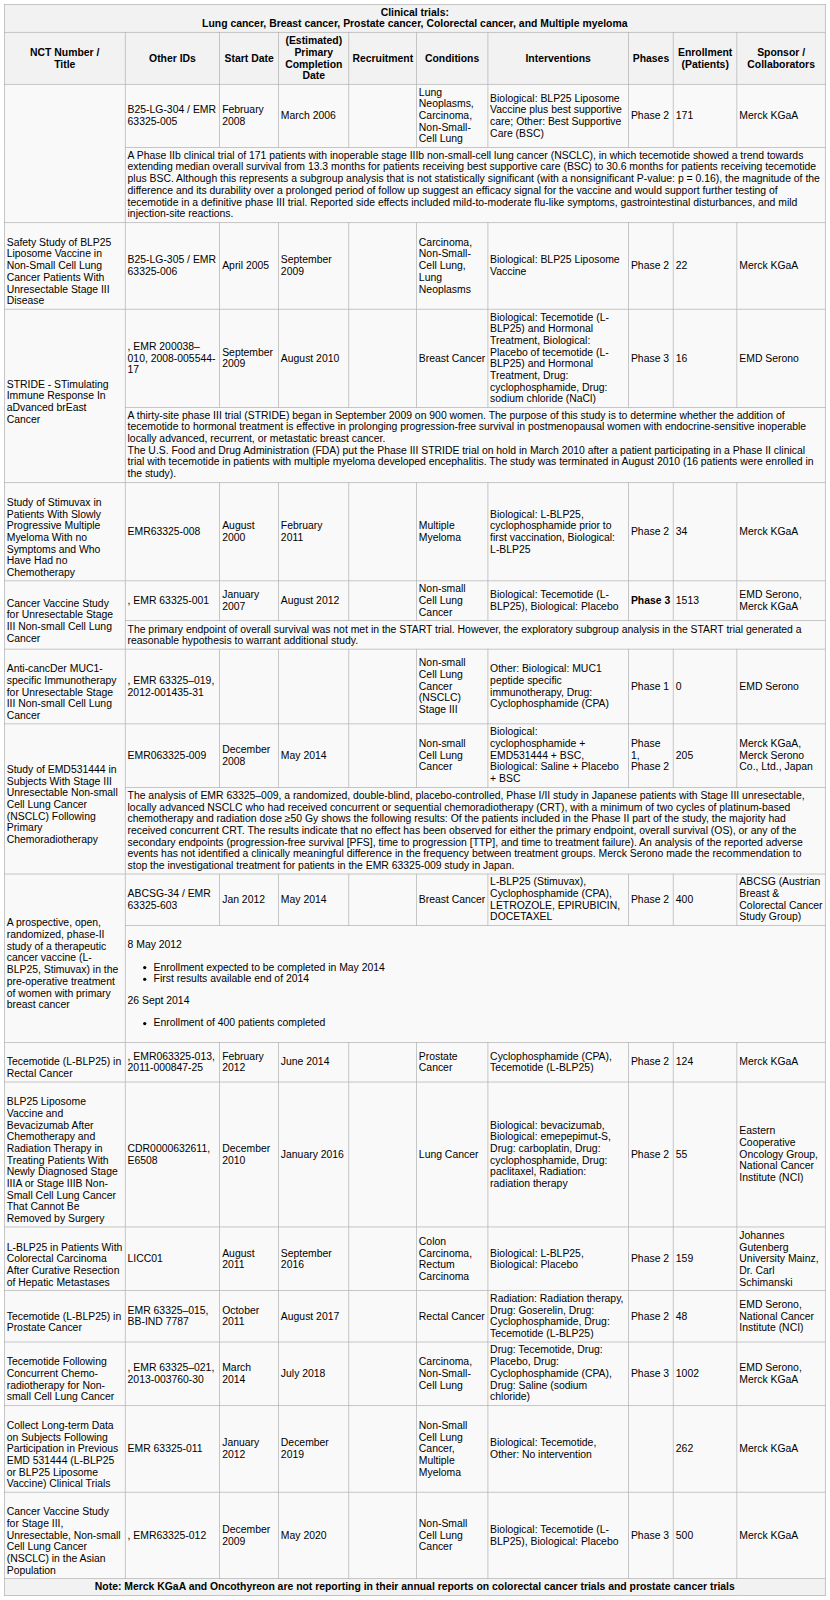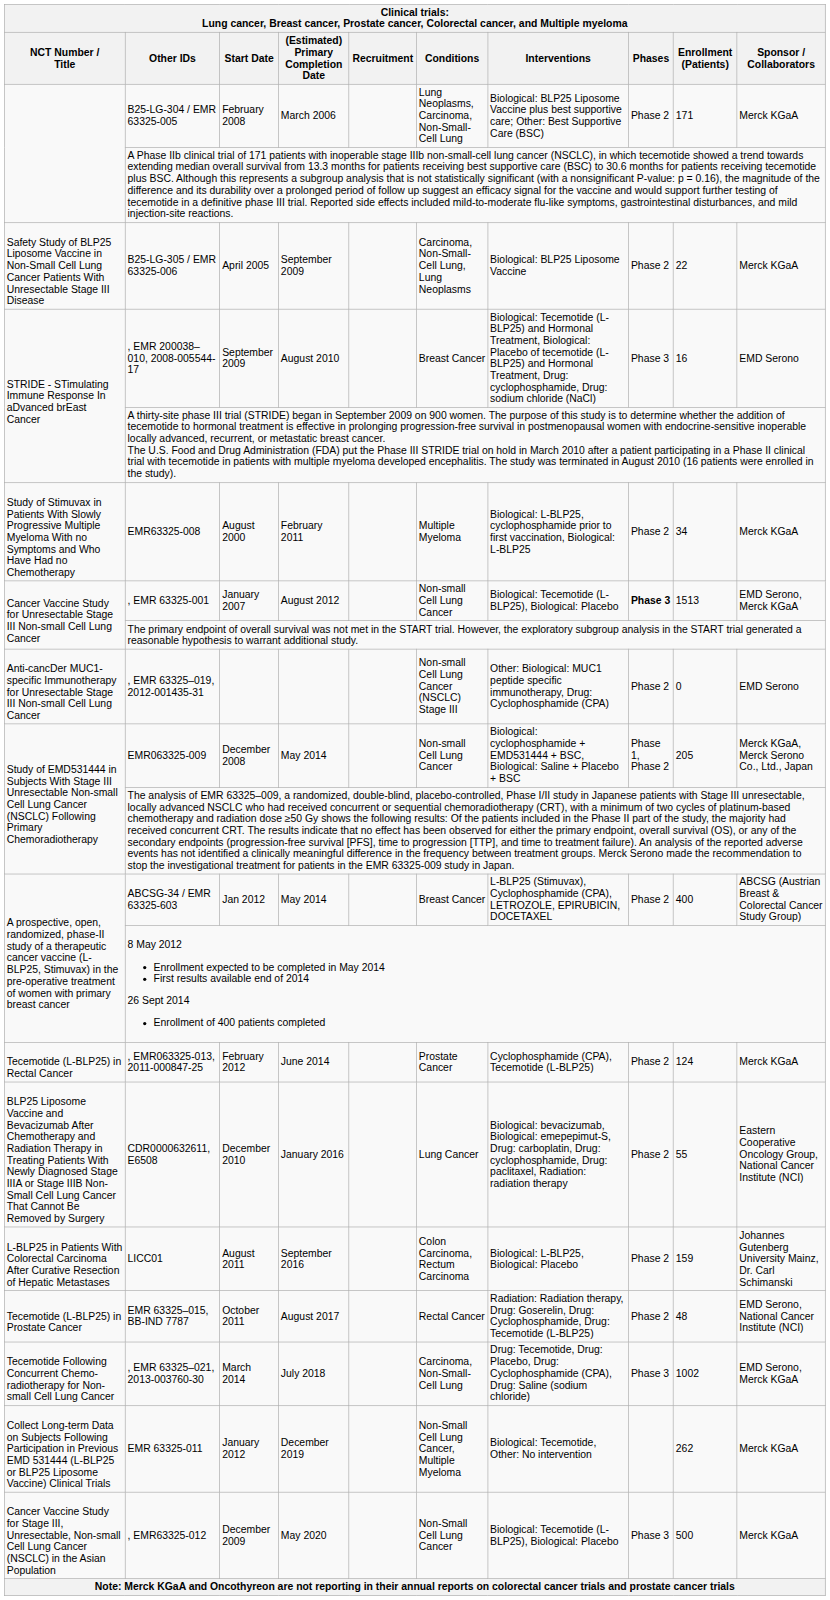 <table class="wikitable collapsible" style="width:100%">
 <tr>
 <th colspan=10>Clinical trials:<br>Lung cancer, Breast cancer, Prostate cancer, Colorectal cancer, and Multiple myeloma</th>
 </tr>
 <tr>
 <th>NCT Number /<br>Title</th>
 <th>Other IDs</th>
 <th>Start Date</th>
 <th>(Estimated) Primary Completion Date</th>
 <th>Recruitment</th>
 <th>Conditions</th>
 <th>Interventions</th>
 <th>Phases</th>
 <th>Enrollment (Patients)</th>
 <th>Sponsor / Collaborators</th>
 </tr>
 <tr>
 <td rowspan="2"></td>
 <td>B25-LG-304 / EMR 63325-005</td>
 <td>February 2008</td>
 <td>March 2006</td>
 <td></td>
 <td>Lung Neoplasms, Carcinoma, Non-Small-Cell Lung</td>
 <td>Biological: BLP25 Liposome Vaccine plus best supportive care; Other: Best Supportive Care (BSC)</td>
 <td>Phase 2</td>
 <td>171</td>
 <td>Merck KGaA</td>
 </tr>
 <tr>
 <td colspan="9"><strong></strong> A Phase IIb clinical trial of 171 patients with inoperable stage IIIb non-small-cell lung cancer (NSCLC), in which tecemotide showed a trend towards extending median overall survival from 13.3 months for patients receiving best supportive care (BSC) to 30.6 months for patients receiving tecemotide plus BSC. Although this represents a subgroup analysis that is not statistically significant (with a nonsignificant P-value: p = 0.16), the magnitude of the difference and its durability over a prolonged period of follow up suggest an efficacy signal for the vaccine and would support further testing of tecemotide in a definitive phase III trial. Reported side effects included mild-to-moderate flu-like symptoms, gastrointestinal disturbances, and mild injection-site reactions.</td>
 </tr>
 <tr>
 <td> <br>Safety Study of BLP25 Liposome Vaccine in Non-Small Cell Lung Cancer Patients With Unresectable Stage III Disease</td>
 <td>B25-LG-305 / EMR 63325-006</td>
 <td>April 2005</td>
 <td>September 2009</td>
 <td></td>
 <td>Carcinoma, Non-Small-Cell Lung, Lung Neoplasms</td>
 <td>Biological: BLP25 Liposome Vaccine</td>
 <td>Phase 2</td>
 <td>22</td>
 <td>Merck KGaA</td>
 </tr>
 <tr>
 <td rowspan="2"> <br>STRIDE - STimulating Immune Response In aDvanced brEast Cancer</td>
 <td><strong></strong>, EMR 200038–010, 2008-005544-17</td>
 <td>September 2009</td>
 <td>August 2010</td>
 <td></td>
 <td>Breast Cancer</td>
 <td>Biological: Tecemotide (L-BLP25) and Hormonal Treatment, Biological: Placebo of tecemotide (L-BLP25) and Hormonal Treatment, Drug: cyclophosphamide, Drug: sodium chloride (NaCl)</td>
 <td>Phase 3</td>
 <td>16</td>
 <td>EMD Serono</td>
 </tr>
 <tr>
 <td colspan="9">A thirty-site phase III trial (STRIDE) began in September 2009 on 900 women. The purpose of this study is to determine whether the addition of tecemotide to hormonal treatment is effective in prolonging progression-free survival in postmenopausal women with endocrine-sensitive inoperable locally advanced, recurrent, or metastatic breast cancer.<br><strong></strong> The U.S. Food and Drug Administration (FDA) put the Phase III STRIDE trial on hold in March 2010 after a patient participating in a Phase II clinical trial with tecemotide in patients with multiple myeloma developed encephalitis. The study was terminated in August 2010 (16 patients were enrolled in the study).</td>
 </tr>
 <tr>
 <td> <br>Study of Stimuvax in Patients With Slowly Progressive Multiple Myeloma With no Symptoms and Who Have Had no Chemotherapy</td>
 <td>EMR63325-008</td>
 <td>August 2000</td>
 <td>February 2011</td>
 <td></td>
 <td>Multiple Myeloma</td>
 <td>Biological: L-BLP25, cyclophosphamide prior to first vaccination, Biological: L-BLP25</td>
 <td>Phase 2</td>
 <td>34</td>
 <td>Merck KGaA</td>
 </tr>
 <tr>
 <td rowspan="2"> <br>Cancer Vaccine Study for Unresectable Stage III Non-small Cell Lung Cancer</td>
 <td><strong></strong>, EMR 63325-001</td>
 <td>January 2007</td>
 <td>August 2012</td>
 <td></td>
 <td>Non-small Cell Lung Cancer</td>
 <td>Biological: Tecemotide (L-BLP25), Biological: Placebo</td>
 <td><strong>Phase 3</strong></td>
 <td>1513</td>
 <td>EMD Serono, Merck KGaA</td>
 </tr>
 <tr>
 <td colspan="9"><strong></strong> The primary endpoint of overall survival was not met in the START trial. However, the exploratory subgroup analysis in the START trial generated a reasonable hypothesis to warrant additional study.</td>
 </tr>
 <tr>
 <td> <br>Anti-cancDer MUC1-specific Immunotherapy for Unresectable Stage III Non-small Cell Lung Cancer</td>
 <td><strong></strong>, EMR 63325–019, 2012-001435-31</td>
 <td></td>
 <td></td>
 <td></td>
 <td>Non-small Cell Lung Cancer (NSCLC) Stage III</td>
 <td>Other: Biological: MUC1 peptide specific immunotherapy, Drug: Cyclophosphamide (CPA)</td>
-<td>Phase 1</td>
+<td>Phase 2</td>
 <td>0</td>
 <td>EMD Serono</td>
 </tr>
 <tr>
 <td rowspan="2"> <br>Study of EMD531444 in Subjects With Stage III Unresectable Non-small Cell Lung Cancer (NSCLC) Following Primary Chemoradiotherapy</td>
 <td>EMR063325-009</td>
 <td>December 2008</td>
 <td>May 2014</td>
 <td></td>
 <td>Non-small Cell Lung Cancer</td>
 <td>Biological: cyclophosphamide + EMD531444 + BSC, Biological: Saline + Placebo + BSC</td>
 <td>Phase 1, Phase 2</td>
 <td>205</td>
 <td>Merck KGaA, Merck Serono Co., Ltd., Japan</td>
 </tr>
 <tr>
 <td colspan="9"><strong></strong> The analysis of EMR 63325–009, a randomized, double-blind, placebo-controlled, Phase I/II study in Japanese patients with Stage III unresectable, locally advanced NSCLC who had received concurrent or sequential chemoradiotherapy (CRT), with a minimum of two cycles of platinum-based chemotherapy and radiation dose ≥50 Gy shows the following results: Of the patients included in the Phase II part of the study, the majority had received concurrent CRT. The results indicate that no effect has been observed for either the primary endpoint, overall survival (OS), or any of the secondary endpoints (progression-free survival [PFS], time to progression [TTP], and time to treatment failure). An analysis of the reported adverse events has not identified a clinically meaningful difference in the frequency between treatment groups. Merck Serono made the recommendation to stop the investigational treatment for patients in the EMR 63325-009 study in Japan.</td>
 </tr>
 <tr>
 <td rowspan="2"> <br>A prospective, open, randomized, phase-II study of a therapeutic cancer vaccine (L-BLP25, Stimuvax) in the pre-operative treatment of women with primary breast cancer</td>
 <td>ABCSG-34 / EMR 63325-603</td>
 <td>Jan 2012</td>
 <td>May 2014</td>
 <td></td>
 <td>Breast Cancer</td>
 <td>L-BLP25 (Stimuvax), Cyclophosphamide (CPA), LETROZOLE, EPIRUBICIN, DOCETAXEL</td>
 <td>Phase 2</td>
 <td>400</td>
 <td>ABCSG (Austrian Breast & Colorectal Cancer Study Group)</td>
 </tr>
 <tr>
 <td colspan="9"><strong></strong><br>8 May 2012<ul><li>Enrollment expected to be completed in May 2014</li><li>First results available end of 2014</li></ul>26 Sept 2014<ul><li>Enrollment of 400 patients completed</li></ul></td>
 </tr>
 <tr>
 <td> <br>Tecemotide (L-BLP25) in Rectal Cancer</td>
 <td><strong></strong>, EMR063325-013, 2011-000847-25</td>
 <td>February 2012</td>
 <td>June 2014</td>
 <td></td>
 <td>Prostate Cancer</td>
 <td>Cyclophosphamide (CPA), Tecemotide (L-BLP25)</td>
 <td>Phase 2</td>
 <td>124</td>
 <td>Merck KGaA</td>
 </tr>
 <tr>
 <td> <br>BLP25 Liposome Vaccine and Bevacizumab After Chemotherapy and Radiation Therapy in Treating Patients With Newly Diagnosed Stage IIIA or Stage IIIB Non-Small Cell Lung Cancer That Cannot Be Removed by Surgery</td>
 <td>CDR0000632611, E6508</td>
 <td>December 2010</td>
 <td>January 2016</td>
 <td></td>
 <td>Lung Cancer</td>
 <td>Biological: bevacizumab, Biological: emepepimut-S, Drug: carboplatin, Drug: cyclophosphamide, Drug: paclitaxel, Radiation: radiation therapy</td>
 <td>Phase 2</td>
 <td>55</td>
 <td>Eastern Cooperative Oncology Group, National Cancer Institute (NCI)</td>
 </tr>
 <tr>
 <td> <br>L-BLP25 in Patients With Colorectal Carcinoma After Curative Resection of Hepatic Metastases</td>
 <td>LICC01</td>
 <td>August 2011</td>
 <td>September 2016</td>
 <td></td>
 <td>Colon Carcinoma, Rectum Carcinoma</td>
 <td>Biological: L-BLP25, Biological: Placebo</td>
 <td>Phase 2</td>
 <td>159</td>
 <td>Johannes Gutenberg University Mainz, Dr. Carl Schimanski</td>
 </tr>
 <tr>
 <td> <br>Tecemotide (L-BLP25) in Prostate Cancer</td>
 <td>EMR 63325–015, BB-IND 7787</td>
 <td>October 2011</td>
 <td>August 2017</td>
 <td></td>
 <td>Rectal Cancer</td>
 <td>Radiation: Radiation therapy, Drug: Goserelin, Drug: Cyclophosphamide, Drug: Tecemotide (L-BLP25)</td>
 <td>Phase 2</td>
 <td>48</td>
 <td>EMD Serono, National Cancer Institute (NCI)</td>
 </tr>
 <tr>
 <td> <br>Tecemotide Following Concurrent Chemo-radiotherapy for Non-small Cell Lung Cancer</td>
 <td><strong></strong>, EMR 63325–021, 2013-003760-30</td>
 <td>March 2014</td>
 <td>July 2018</td>
 <td></td>
 <td>Carcinoma, Non-Small-Cell Lung</td>
 <td>Drug: Tecemotide, Drug: Placebo, Drug: Cyclophosphamide (CPA), Drug: Saline (sodium chloride)</td>
 <td>Phase 3</td>
 <td>1002</td>
 <td>EMD Serono, Merck KGaA</td>
 </tr>
 <tr>
 <td> <br>Collect Long-term Data on Subjects Following Participation in Previous EMD 531444 (L-BLP25 or BLP25 Liposome Vaccine) Clinical Trials</td>
 <td>EMR 63325-011</td>
 <td>January 2012</td>
 <td>December 2019</td>
 <td></td>
 <td>Non-Small Cell Lung Cancer, Multiple Myeloma</td>
 <td>Biological: Tecemotide, Other: No intervention</td>
 <td></td>
 <td>262</td>
 <td>Merck KGaA</td>
 </tr>
 <tr>
 <td> <br>Cancer Vaccine Study for Stage III, Unresectable, Non-small Cell Lung Cancer (NSCLC) in the Asian Population</td>
 <td><strong></strong>, EMR63325-012</td>
 <td>December 2009</td>
 <td>May 2020</td>
 <td></td>
 <td>Non-Small Cell Lung Cancer</td>
 <td>Biological: Tecemotide (L-BLP25), Biological: Placebo</td>
 <td>Phase 3</td>
 <td>500</td>
 <td>Merck KGaA</td>
 </tr>
 <tr>
 <th colspan=10>Note: Merck KGaA and Oncothyreon are not reporting in their annual reports on colorectal cancer trials and prostate cancer trials</th>
 </tr>
 </table>
